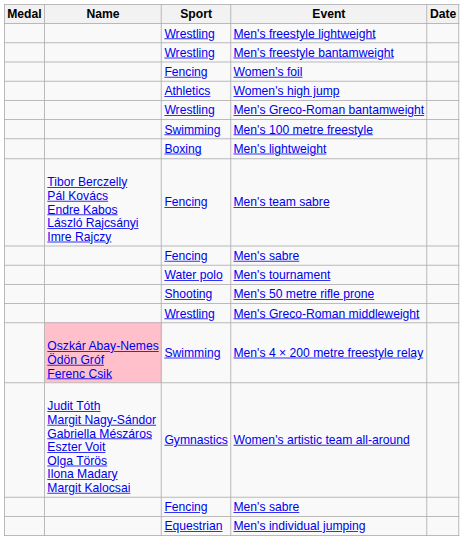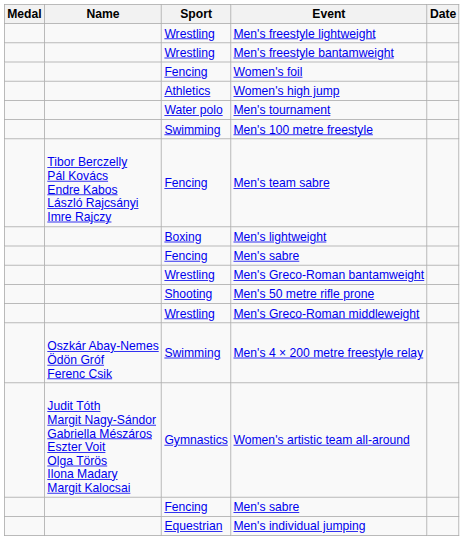 <table class="wikitable sortable"  style="font-size:95%">
 <tr>
 <th>Medal</th>
 <th>Name</th>
 <th>Sport</th>
 <th>Event</th>
 <th>Date</th>
 </tr>
 <tr>
 <td></td>
 <td></td>
 <td><a href='#'>Wrestling</a></td>
 <td><a href='#'>Men's freestyle lightweight</a></td>
 <td></td>
 </tr>
 <tr>
 <td></td>
 <td></td>
 <td><a href='#'>Wrestling</a></td>
 <td><a href='#'>Men's freestyle bantamweight</a></td>
 <td></td>
 </tr>
 <tr>
 <td></td>
 <td></td>
 <td><a href='#'>Fencing</a></td>
 <td><a href='#'>Women's foil</a></td>
 <td></td>
 </tr>
 <tr>
 <td></td>
 <td></td>
 <td><a href='#'>Athletics</a></td>
 <td><a href='#'>Women's high jump</a></td>
 <td></td>
 </tr>
 <tr>
 <td></td>
 <td></td>
-<td><a href='#'>Wrestling</a></td>
-<td><a href='#'>Men's Greco-Roman bantamweight</a></td>
+<td><a href='#'>Water polo</a></td>
+<td><a href='#'>Men's tournament</a></td>
 <td></td>
 </tr>
 <tr>
 <td></td>
 <td></td>
 <td><a href='#'>Swimming</a></td>
 <td><a href='#'>Men's 100 metre freestyle</a></td>
-<td></td>
-</tr>
-<tr>
-<td></td>
-<td></td>
-<td><a href='#'>Boxing</a></td>
-<td><a href='#'>Men's lightweight</a></td>
 <td></td>
 </tr>
 <tr>
 <td></td>
 <td><br><a href='#'>Tibor Berczelly</a><br><a href='#'>Pál Kovács</a><br><a href='#'>Endre Kabos</a><br><a href='#'>László Rajcsányi</a><br><a href='#'>Imre Rajczy</a></td>
 <td><a href='#'>Fencing</a></td>
 <td><a href='#'>Men's team sabre</a></td>
 <td></td>
 </tr>
 <tr>
 <td></td>
 <td></td>
+<td><a href='#'>Boxing</a></td>
+<td><a href='#'>Men's lightweight</a></td>
+<td></td>
+</tr>
+<tr>
+<td></td>
+<td></td>
 <td><a href='#'>Fencing</a></td>
 <td><a href='#'>Men's sabre</a></td>
 <td></td>
 </tr>
 <tr>
 <td></td>
 <td></td>
-<td><a href='#'>Water polo</a></td>
-<td><a href='#'>Men's tournament</a></td>
+<td><a href='#'>Wrestling</a></td>
+<td><a href='#'>Men's Greco-Roman bantamweight</a></td>
 <td></td>
 </tr>
 <tr>
 <td></td>
 <td></td>
 <td><a href='#'>Shooting</a></td>
 <td><a href='#'>Men's 50 metre rifle prone</a></td>
 <td></td>
 </tr>
 <tr>
 <td></td>
 <td></td>
 <td><a href='#'>Wrestling</a></td>
 <td><a href='#'>Men's Greco-Roman middleweight</a></td>
 <td></td>
 </tr>
 <tr>
 <td></td>
-<td style="background: pink;"><br><a href='#'>Oszkár Abay-Nemes</a><br><a href='#'>Ödön Gróf</a><br><a href='#'>Ferenc Csik</a></td>
+<td><br><a href='#'>Oszkár Abay-Nemes</a><br><a href='#'>Ödön Gróf</a><br><a href='#'>Ferenc Csik</a></td>
 <td><a href='#'>Swimming</a></td>
 <td><a href='#'>Men's 4 × 200 metre freestyle relay</a></td>
 <td></td>
 </tr>
 <tr>
 <td></td>
 <td><br><a href='#'>Judit Tóth</a><br><a href='#'>Margit Nagy-Sándor</a><br><a href='#'>Gabriella Mészáros</a><br><a href='#'>Eszter Voit</a><br><a href='#'>Olga Törös</a><br><a href='#'>Ilona Madary</a><br><a href='#'>Margit Kalocsai</a></td>
 <td><a href='#'>Gymnastics</a></td>
 <td><a href='#'>Women's artistic team all-around</a></td>
 <td></td>
 </tr>
 <tr>
 <td></td>
 <td></td>
 <td><a href='#'>Fencing</a></td>
 <td><a href='#'>Men's sabre</a></td>
 <td></td>
 </tr>
 <tr>
 <td></td>
 <td></td>
 <td><a href='#'>Equestrian</a></td>
 <td><a href='#'>Men's individual jumping</a></td>
 <td></td>
 </tr>
 </table>
